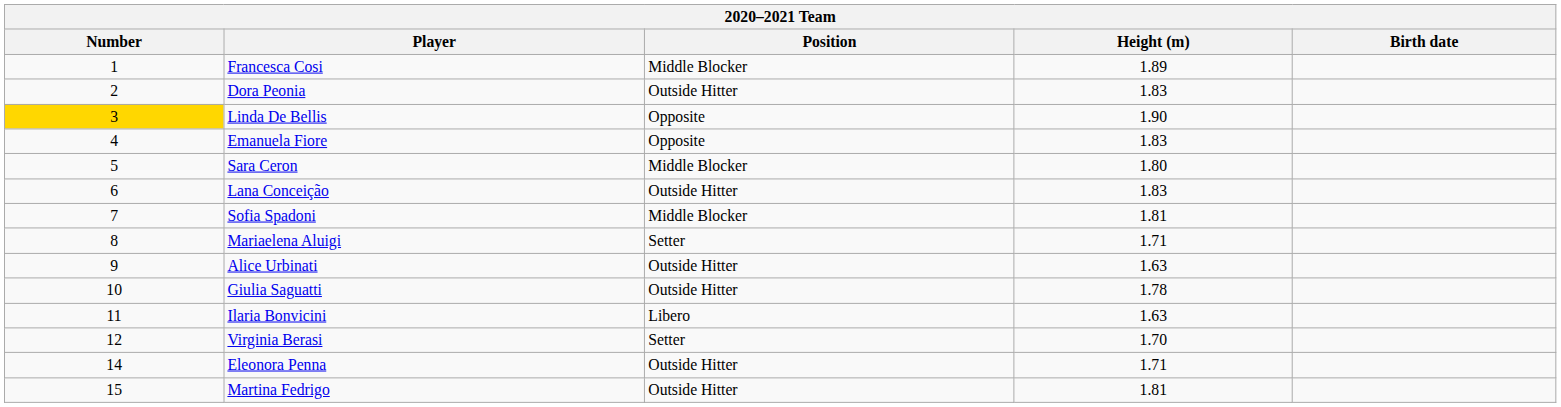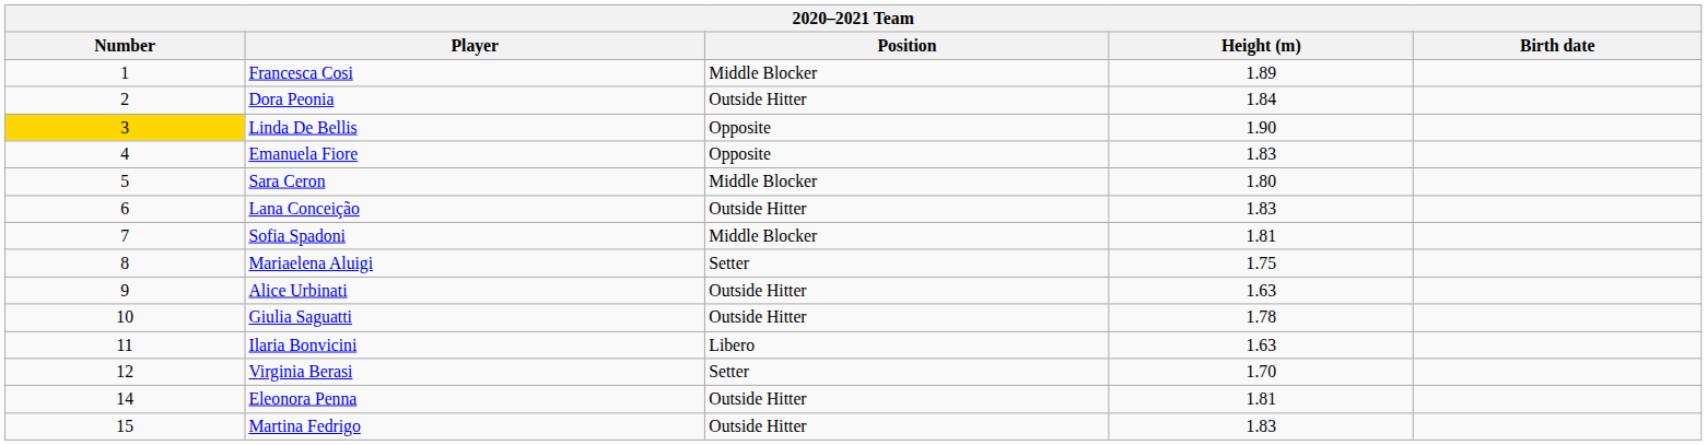 <table class="wikitable collapsible collapsed" style="width:100%;">
 <tr>
 <th colspan=5><strong>2020–2021 Team</strong></th>
 </tr>
 <tr>
 <th>Number</th>
 <th>Player</th>
 <th>Position</th>
 <th>Height (m)</th>
 <th>Birth date</th>
 </tr>
 <tr>
 <td align=center>1</td>
 <td> <a href='#'>Francesca Cosi</a></td>
 <td>Middle Blocker</td>
 <td align=center>1.89</td>
 <td></td>
 </tr>
 <tr>
 <td align=center>2</td>
 <td> <a href='#'>Dora Peonia</a></td>
 <td>Outside Hitter</td>
-<td align=center>1.83</td>
+<td align=center>1.84</td>
 <td></td>
 </tr>
 <tr>
 <td align=center style="background: gold;">3</td>
 <td> <a href='#'>Linda De Bellis</a></td>
 <td>Opposite</td>
 <td align=center>1.90</td>
 <td></td>
 </tr>
 <tr>
 <td align=center>4</td>
 <td> <a href='#'>Emanuela Fiore</a></td>
 <td>Opposite</td>
 <td align=center>1.83</td>
 <td></td>
 </tr>
 <tr>
 <td align=center>5</td>
 <td> <a href='#'>Sara Ceron</a></td>
 <td>Middle Blocker</td>
 <td align=center>1.80</td>
 <td></td>
 </tr>
 <tr>
 <td align=center>6</td>
 <td> <a href='#'>Lana Conceição</a></td>
 <td>Outside Hitter</td>
 <td align=center>1.83</td>
 <td></td>
 </tr>
 <tr>
 <td align=center>7</td>
 <td> <a href='#'>Sofia Spadoni</a></td>
 <td>Middle Blocker</td>
 <td align=center>1.81</td>
 <td></td>
 </tr>
 <tr>
 <td align=center>8</td>
 <td> <a href='#'>Mariaelena Aluigi</a></td>
 <td>Setter</td>
-<td align=center>1.71</td>
+<td align=center>1.75</td>
 <td></td>
 </tr>
 <tr>
 <td align=center>9</td>
 <td> <a href='#'>Alice Urbinati</a></td>
 <td>Outside Hitter</td>
 <td align=center>1.63</td>
 <td></td>
 </tr>
 <tr>
 <td align=center>10</td>
 <td> <a href='#'>Giulia Saguatti</a></td>
 <td>Outside Hitter</td>
 <td align=center>1.78</td>
 <td></td>
 </tr>
 <tr>
 <td align=center>11</td>
 <td> <a href='#'>Ilaria Bonvicini</a></td>
 <td>Libero</td>
 <td align=center>1.63</td>
 <td></td>
 </tr>
 <tr>
 <td align=center>12</td>
 <td> <a href='#'>Virginia Berasi</a></td>
 <td>Setter</td>
 <td align=center>1.70</td>
 <td></td>
 </tr>
 <tr>
 <td align=center>14</td>
 <td> <a href='#'>Eleonora Penna</a></td>
 <td>Outside Hitter</td>
-<td align=center>1.71</td>
+<td align=center>1.81</td>
 <td></td>
 </tr>
 <tr>
 <td align=center>15</td>
 <td> <a href='#'>Martina Fedrigo</a></td>
 <td>Outside Hitter</td>
-<td align=center>1.81</td>
+<td align=center>1.83</td>
 <td></td>
 </tr>
 </table>
